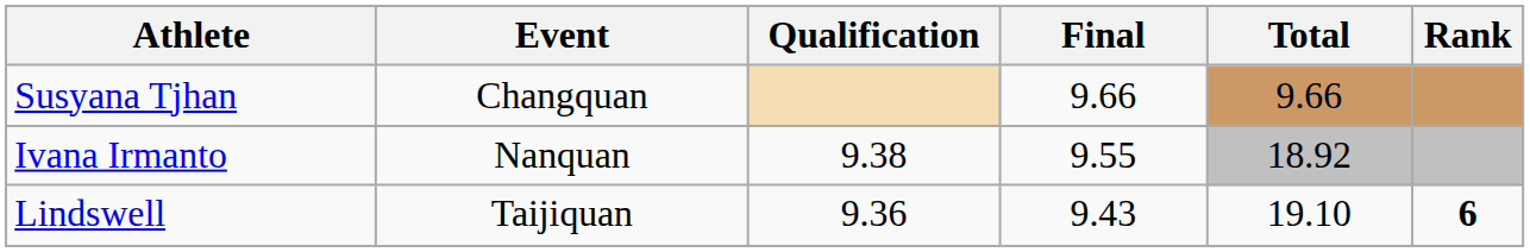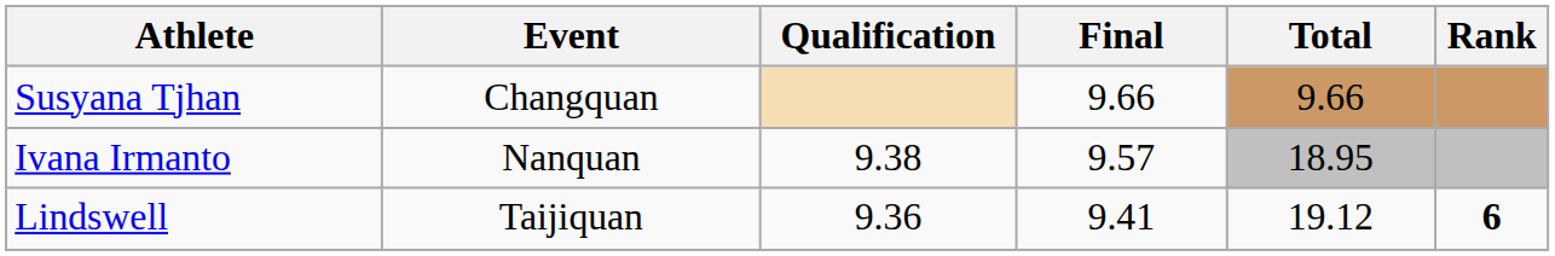 <table class=wikitable style="text-align:center">
 <tr>
 <th width=150>Athlete</th>
 <th width=150>Event</th>
 <th width=100>Qualification</th>
 <th width=80>Final</th>
 <th width=80>Total</th>
 <th width=40>Rank</th>
 </tr>
 <tr>
 <td align=left><a href='#'>Susyana Tjhan</a></td>
 <td>Changquan</td>
 <td bgcolor="wheat"></td>
 <td>9.66</td>
 <td bgcolor=cc9966>9.66</td>
 <td bgcolor=cc9966></td>
 </tr>
 <tr>
 <td align=left><a href='#'>Ivana Irmanto</a></td>
 <td>Nanquan</td>
 <td>9.38</td>
-<td>9.55</td>
-<td bgcolor="silver">18.92</td>
+<td>9.57</td>
+<td bgcolor="silver">18.95</td>
 <td bgcolor="silver"></td>
 </tr>
 <tr>
 <td align=left><a href='#'>Lindswell</a></td>
 <td>Taijiquan</td>
 <td>9.36</td>
-<td>9.43</td>
-<td>19.10</td>
+<td>9.41</td>
+<td>19.12</td>
 <td><strong>6</strong></td>
 </tr>
 </table>
